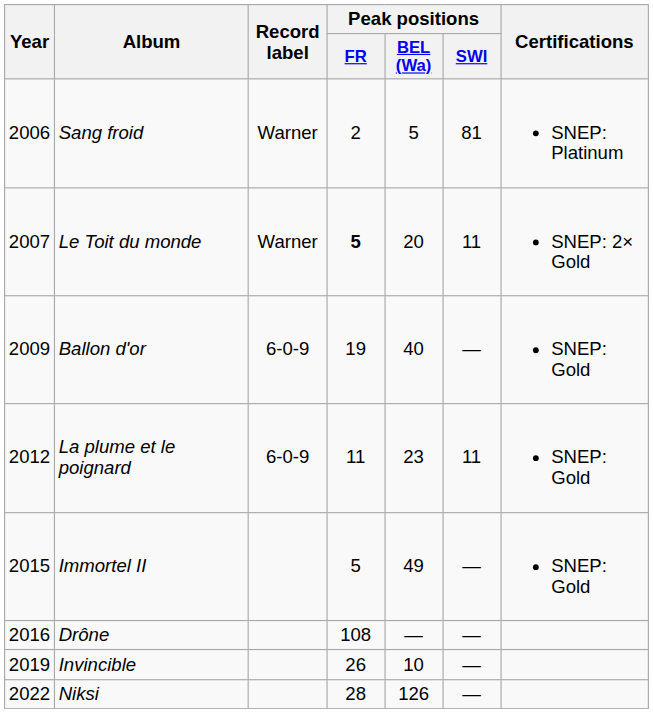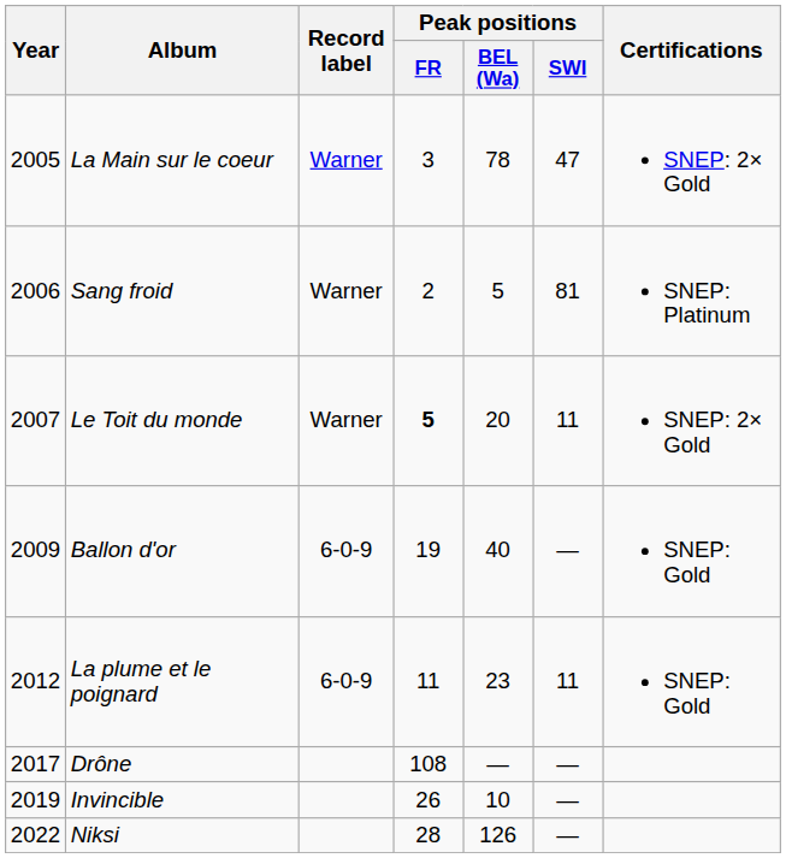 <table class="wikitable">
 <tr>
 <th align="center" rowspan="2" width="10">Year</th>
 <th align="center" rowspan="2" width="160">Album</th>
 <th align="center" rowspan="2" width="60">Record <br>label</th>
 <th align="center" colspan="3" width="30">Peak positions</th>
 <th align="center" rowspan="2" width="120">Certifications</th>
 </tr>
 <tr>
 <th scope="col" style="width:3em;font-size:90%;"><a href='#'>FR</a><br></th>
 <th scope="col" style="width:3em;font-size:90%;"><a href='#'>BEL<br>(Wa)</a><br></th>
 <th scope="col" style="width:3em;font-size:90%;"><a href='#'>SWI</a><br></th>
+</tr>
+<tr>
+<td align="center">2005</td>
+<td><em>La Main sur le coeur</em></td>
+<td align="center"><a href='#'>Warner</a></td>
+<td align="center">3</td>
+<td align="center">78</td>
+<td align="center">47</td>
+<td><br><ul><li><a href='#'>SNEP</a>: 2× Gold</li></ul></td>
 </tr>
 <tr>
 <td align="center">2006</td>
 <td><em>Sang froid</em></td>
 <td align="center">Warner</td>
 <td align="center">2</td>
 <td align="center">5</td>
 <td align="center">81</td>
 <td><br><ul><li>SNEP: Platinum</li></ul></td>
 </tr>
 <tr>
 <td align="center">2007</td>
 <td><em>Le Toit du monde</em></td>
 <td align="center">Warner</td>
 <td align="center"><strong>5</strong></td>
 <td align="center">20</td>
 <td align="center">11</td>
 <td><br><ul><li>SNEP: 2× Gold</li></ul></td>
 </tr>
 <tr>
 <td align="center">2009</td>
 <td><em>Ballon d'or</em></td>
 <td align="center">6-0-9</td>
 <td align="center">19</td>
 <td align="center">40</td>
 <td align="center">—</td>
 <td><br><ul><li>SNEP: Gold</li></ul></td>
 </tr>
 <tr>
 <td align="center">2012</td>
 <td><em>La plume et le poignard</em></td>
 <td align="center">6-0-9</td>
 <td align="center">11</td>
 <td align="center">23</td>
 <td align="center">11</td>
 <td><br><ul><li>SNEP: Gold</li></ul></td>
 </tr>
 <tr>
-<td align="center">2015</td>
-<td><em>Immortel II</em></td>
-<td align="center"></td>
-<td align="center">5</td>
-<td align="center">49</td>
-<td align="center">—</td>
-<td><br><ul><li>SNEP: Gold</li></ul></td>
-</tr>
-<tr>
-<td align="center">2016</td>
+<td align="center">2017</td>
 <td><em>Drône</em></td>
 <td align="center"></td>
 <td align="center">108<br></td>
 <td align="center">—</td>
 <td align="center">—</td>
 <td align="center"></td>
 </tr>
 <tr>
 <td align="center">2019</td>
 <td><em>Invincible</em></td>
 <td align="center"></td>
 <td align="center">26<br></td>
 <td align="center">10</td>
 <td align="center">—</td>
 <td align="center"></td>
 </tr>
 <tr>
 <td align="center">2022</td>
 <td><em>Niksi</em></td>
 <td align="center"></td>
 <td align="center">28<br></td>
 <td align="center">126</td>
 <td align="center">—</td>
 <td align="center"></td>
 </tr>
 </table>
